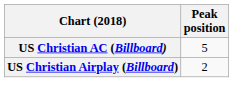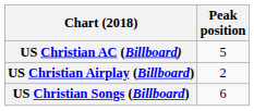 <table class="wikitable plainrowheaders" style="text-align:center">
 <tr>
 <th scope="col">Chart (2018)</th>
 <th scope="col">Peak<br>position</th>
 </tr>
 <tr>
 <th scope="row">US <a href='#'>Christian AC</a> (<em><a href='#'>Billboard</a>)</em></th>
 <td>5</td>
 </tr>
 <tr>
 <th scope="row">US <a href='#'>Christian Airplay</a> (<em><a href='#'>Billboard</a></em>)</th>
 <td>2</td>
 </tr>
+<tr>
+<th scope="row">US <a href='#'>Christian Songs</a> (<em><a href='#'>Billboard</a></em>)</th>
+<td>6</td>
+</tr>
 </table>
